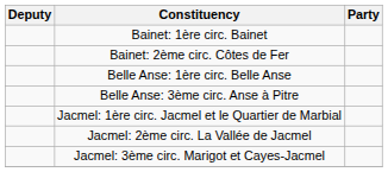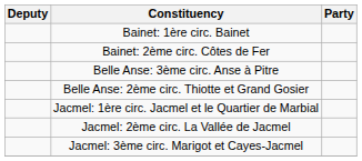 <table class="wikitable" style="text-align:center;">
 <tr>
 <th>Deputy</th>
 <th>Constituency</th>
 <th>Party</th>
 </tr>
 <tr>
 <td></td>
 <td>Bainet: 1ère circ. Bainet</td>
 <td></td>
 </tr>
 <tr>
 <td></td>
 <td>Bainet: 2ème circ. Côtes de Fer</td>
 <td></td>
 </tr>
 <tr>
 <td></td>
-<td>Belle Anse: 1ère circ. Belle Anse</td>
+<td>Belle Anse: 3ème circ. Anse à Pitre</td>
 <td></td>
 </tr>
 <tr>
 <td></td>
-<td>Belle Anse: 3ème circ. Anse à Pitre</td>
+<td>Belle Anse: 2ème circ. Thiotte et Grand Gosier</td>
 <td></td>
 </tr>
 <tr>
 <td></td>
 <td>Jacmel: 1ère circ. Jacmel et le Quartier de Marbial</td>
 <td></td>
 </tr>
 <tr>
 <td></td>
 <td>Jacmel: 2ème circ. La Vallée de Jacmel</td>
 <td></td>
 </tr>
 <tr>
 <td></td>
 <td>Jacmel: 3ème circ. Marigot et Cayes-Jacmel</td>
 <td></td>
 </tr>
 <tr>
 </tr>
 </table>
